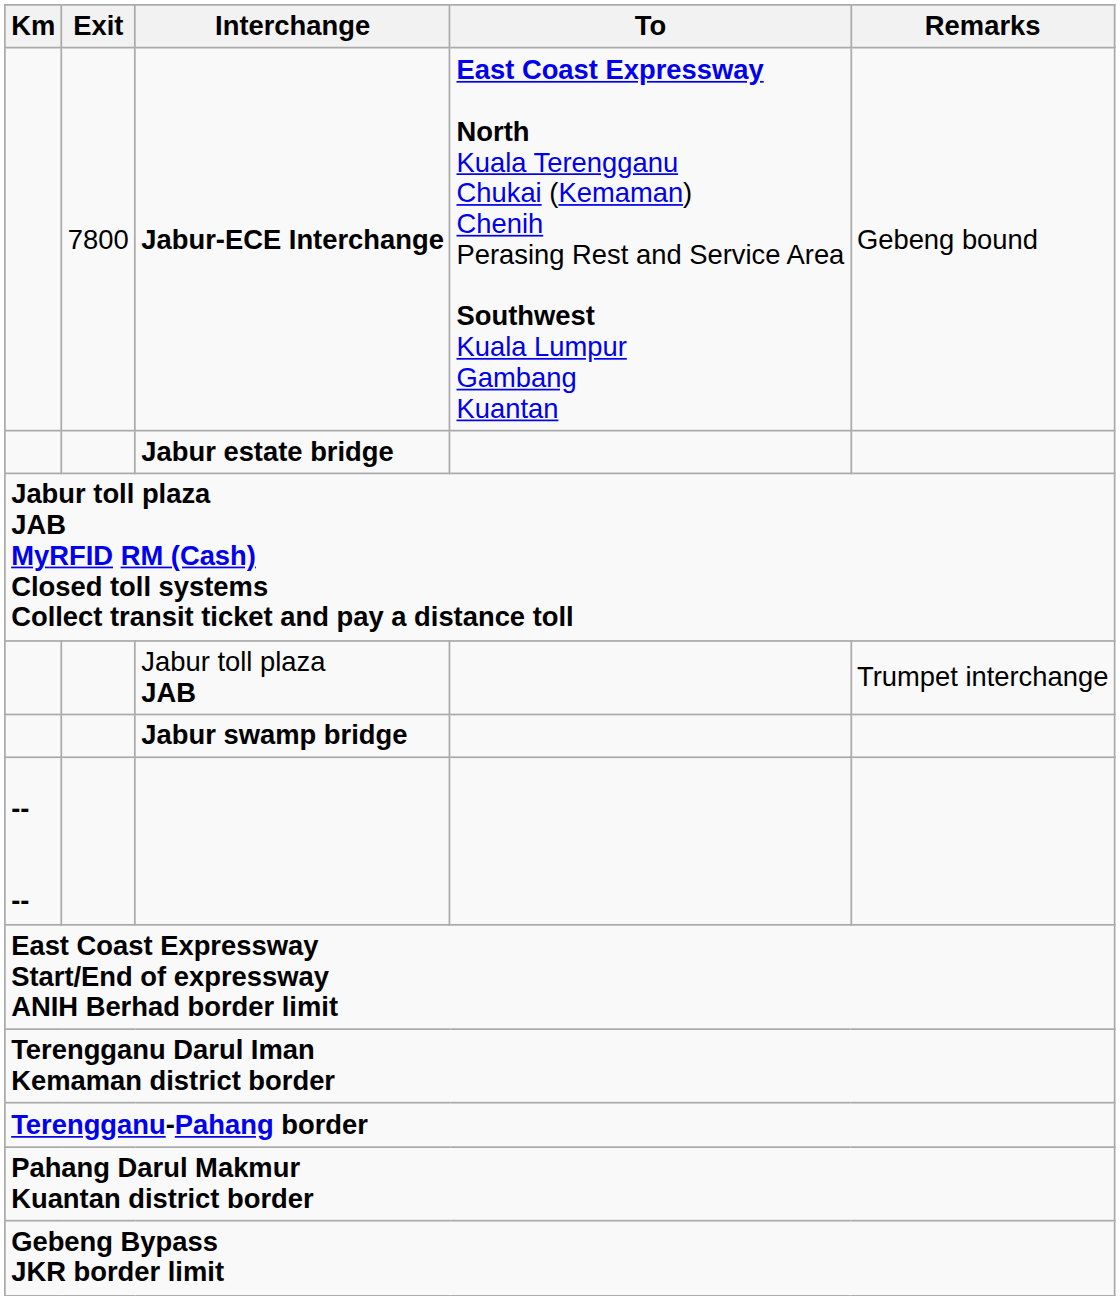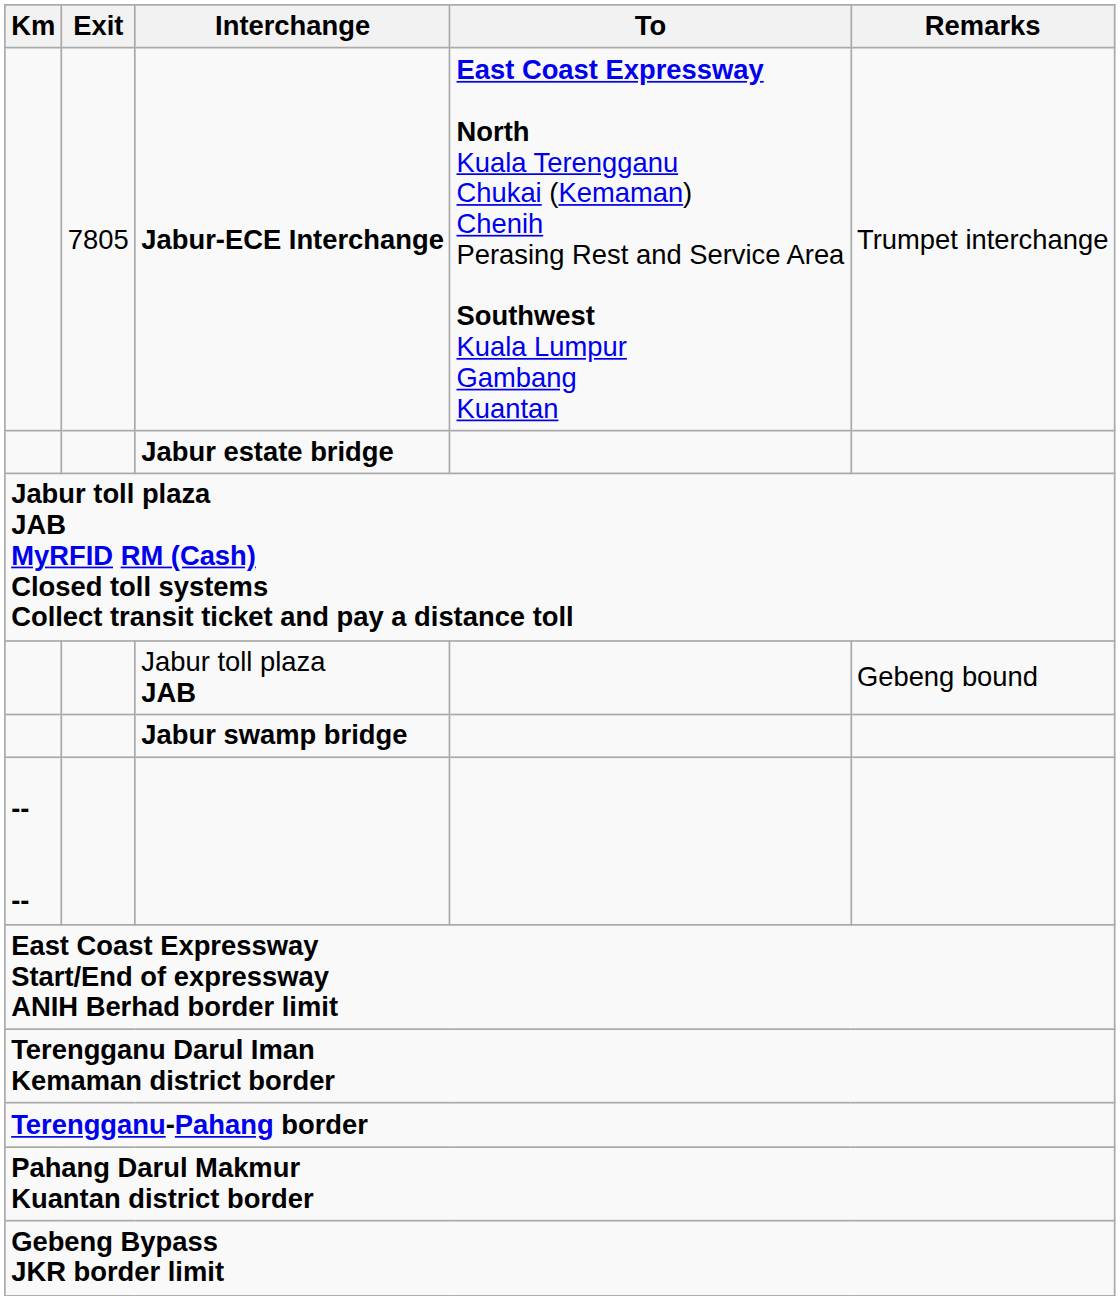 <table class="wikitable">
 <tr>
 <th>Km</th>
 <th>Exit</th>
 <th>Interchange</th>
 <th>To</th>
 <th>Remarks</th>
 </tr>
 <tr>
 <td></td>
-<td>7800</td>
+<td>7805</td>
 <td><strong>Jabur-ECE Interchange</strong></td>
 <td>  <strong><a href='#'>East Coast Expressway</a></strong><br><br><strong>North</strong><br><a href='#'>Kuala Terengganu</a><br><a href='#'>Chukai</a> (<a href='#'>Kemaman</a>)<br><a href='#'>Chenih</a><br> Perasing Rest and Service Area<br><br><strong>Southwest</strong><br><a href='#'>Kuala Lumpur</a><br><a href='#'>Gambang</a><br><a href='#'>Kuantan</a></td>
-<td>Gebeng bound</td>
+<td>Trumpet interchange</td>
 </tr>
 <tr>
 <td></td>
 <td></td>
 <td><strong>Jabur estate bridge</strong></td>
 <td></td>
 <td></td>
 </tr>
 <tr>
 <td style="width:600px" colspan="6" style="text-align:center; background:green;"><strong><span>Jabur toll plaza<br>JAB<br>   <a href='#'><span>My</span><span>RFID</span></a>   <a href='#'><span>RM (Cash)</span></a><br>Closed toll systems<br>Collect transit ticket and pay a distance toll</span></strong></td>
 </tr>
 <tr>
 <td></td>
 <td></td>
 <td> Jabur toll plaza<br><strong>JAB</strong></td>
 <td>     </td>
-<td>Trumpet interchange</td>
+<td>Gebeng bound</td>
 </tr>
 <tr>
 <td></td>
 <td></td>
 <td><strong>Jabur swamp bridge</strong></td>
 <td></td>
 <td></td>
 </tr>
 <tr>
 <td><br><strong>--</strong><br><br><br><strong>--</strong></td>
 <td></td>
 <td></td>
 <td></td>
 <td></td>
 </tr>
 <tr>
 <td style="width:600px" colspan="6" style="text-align:center; background:green;"><strong><span>  East Coast Expressway<br>Start/End of expressway<br>ANIH Berhad border limit</span></strong></td>
 </tr>
 <tr>
 <td style="width:600px" colspan="6" style="text-align:center; background:blue;"><strong><span>Terengganu Darul Iman<br>Kemaman district border</span></strong></td>
 </tr>
 <tr>
 <td style="width:600px" colspan="6" style="text-align:center; background:yellow;"><strong><span><a href='#'>Terengganu</a>-<a href='#'>Pahang</a> border</span></strong></td>
 </tr>
 <tr>
 <td style="width:600px" colspan="6" style="text-align:center; background:blue;"><strong><span>Pahang Darul Makmur<br>Kuantan district border</span></strong></td>
 </tr>
 <tr>
 <td style="width:600px" colspan="6" style="text-align:center; background:blue;"><strong><span>   Gebeng Bypass<br>JKR border limit</span></strong></td>
 </tr>
 </table>
